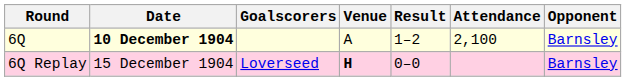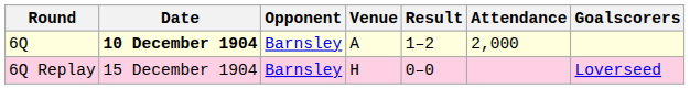 <table class="wikitable">
 <tr>
 <th>Round</th>
 <th>Date</th>
-<th>Goalscorers</th>
+<th>Opponent</th>
 <th>Venue</th>
 <th>Result</th>
 <th>Attendance</th>
-<th>Opponent</th>
+<th>Goalscorers</th>
 </tr>
 <tr style="background-color: #ffffdd;">
 <td>6Q</td>
 <td><strong>10 December 1904</strong></td>
-<td></td>
+<td><a href='#'>Barnsley</a></td>
 <td>A</td>
 <td>1–2</td>
-<td>2,100</td>
-<td><a href='#'>Barnsley</a></td>
+<td>2,000</td>
+<td></td>
 </tr>
 <tr style="background-color: #ffd0e3;">
 <td>6Q Replay</td>
 <td>15 December 1904</td>
-<td><a href='#'>Loverseed</a></td>
-<td><strong>H</strong></td>
+<td><a href='#'>Barnsley</a></td>
+<td>H</td>
 <td>0–0</td>
 <td></td>
-<td><a href='#'>Barnsley</a></td>
+<td><a href='#'>Loverseed</a></td>
 </tr>
 </table>
